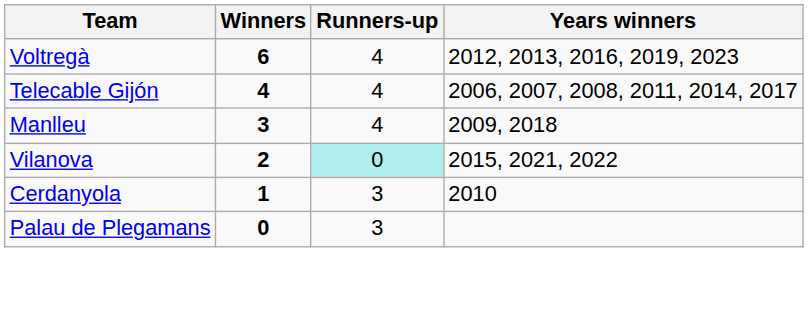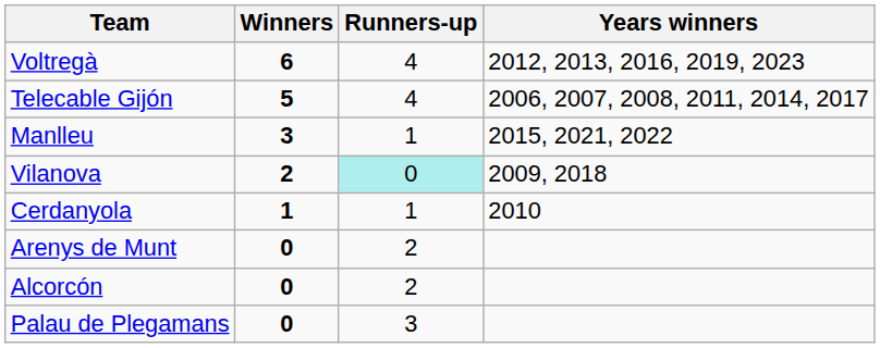 <table class="wikitable" style="text-align:center">
 <tr>
 <th>Team</th>
 <th>Winners</th>
 <th>Runners-up</th>
 <th>Years winners</th>
 </tr>
 <tr>
 <td align=left><a href='#'>Voltregà</a></td>
 <td><strong>6</strong></td>
 <td>4</td>
 <td align=left>2012, 2013, 2016, 2019, 2023</td>
 </tr>
 <tr>
 <td align=left><a href='#'>Telecable Gijón</a></td>
-<td><strong>4</strong></td>
+<td><strong>5</strong></td>
 <td>4</td>
 <td align=left>2006, 2007, 2008, 2011, 2014, 2017</td>
 </tr>
 <tr>
 <td align=left><a href='#'>Manlleu</a></td>
 <td><strong>3</strong></td>
-<td>4</td>
-<td align=left>2009, 2018</td>
+<td>1</td>
+<td align=left>2015, 2021, 2022</td>
 </tr>
 <tr>
 <td align=left><a href='#'>Vilanova</a></td>
 <td><strong>2</strong></td>
 <td style="background: paleturquoise;">0</td>
-<td align=left>2015, 2021, 2022</td>
+<td align=left>2009, 2018</td>
 </tr>
 <tr>
 <td align=left><a href='#'>Cerdanyola</a></td>
 <td><strong>1</strong></td>
-<td>3</td>
+<td>1</td>
 <td align=left>2010</td>
+</tr>
+<tr>
+<td align=left><a href='#'>Arenys de Munt</a></td>
+<td><strong>0</strong></td>
+<td>2</td>
+<td></td>
+</tr>
+<tr>
+<td align=left><a href='#'>Alcorcón</a></td>
+<td><strong>0</strong></td>
+<td>2</td>
+<td></td>
 </tr>
 <tr>
 <td align=left><a href='#'>Palau de Plegamans</a></td>
 <td><strong>0</strong></td>
 <td>3</td>
 <td></td>
 </tr>
 </table>
